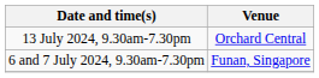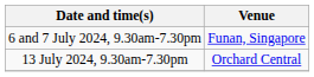 <table class="wikitable sortable plainrowheaders" style="text-align:center">
 <tr>
 <th scope="col">Date and time(s)</th>
 <th scope="col">Venue</th>
 </tr>
 <tr>
+<td>6 and 7 July 2024, 9.30am-7.30pm</td>
+<td><a href='#'>Funan, Singapore</a></td>
+</tr>
+<tr>
 <td>13 July 2024, 9.30am-7.30pm</td>
 <td><a href='#'>Orchard Central</a></td>
 </tr>
 <tr>
-<td>6 and 7 July 2024, 9.30am-7.30pm</td>
-<td><a href='#'>Funan, Singapore</a></td>
-</tr>
-<tr>
 </tr>
 </table>
